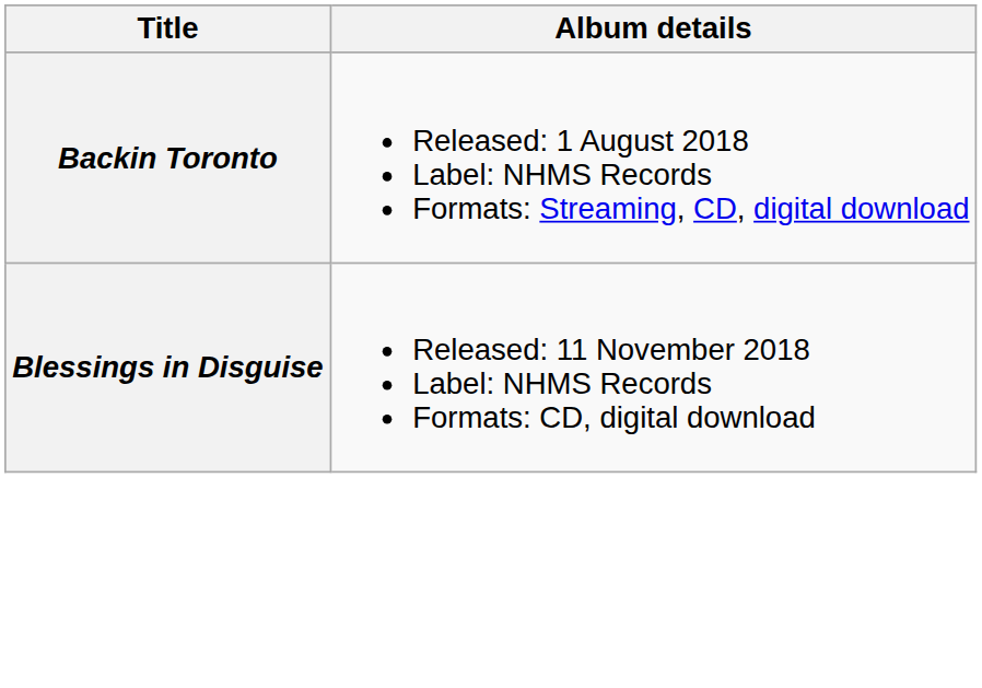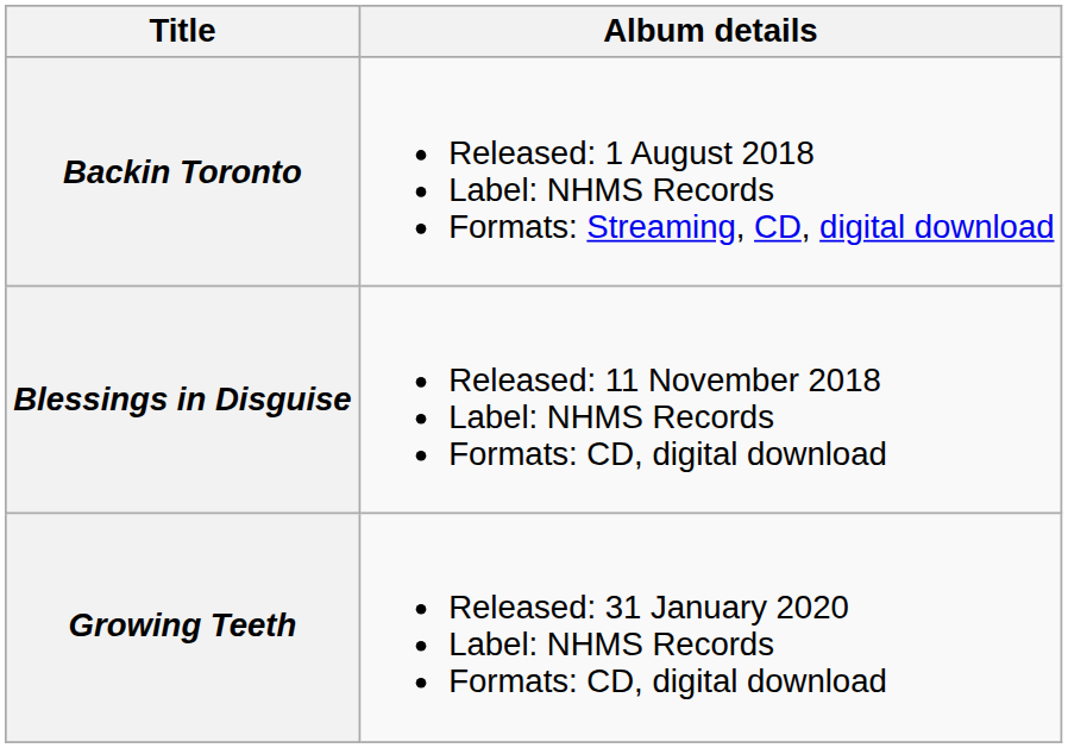 <table class="wikitable plainrowheaders">
 <tr>
 <th scope="col">Title</th>
 <th scope="col">Album details</th>
 </tr>
 <tr>
 <th scope="row"><em>Backin Toronto</em></th>
 <td><br><ul><li>Released: 1 August 2018</li><li>Label: NHMS Records</li><li>Formats: <a href='#'>Streaming</a>, <a href='#'>CD</a>, <a href='#'>digital download</a></li></ul></td>
 </tr>
 <tr>
 <th scope="row"><em>Blessings in Disguise</em></th>
 <td><br><ul><li>Released: 11 November 2018</li><li>Label: NHMS Records</li><li>Formats: CD, digital download</li></ul></td>
 </tr>
+<tr>
+<th scope="row"><em>Growing Teeth</em></th>
+<td><br><ul><li>Released: 31 January 2020</li><li>Label: NHMS Records</li><li>Formats: CD, digital download</li></ul></td>
+</tr>
 </table>
